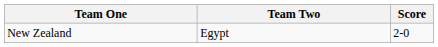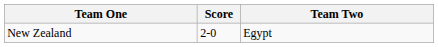 <table class="wikitable">
 <tr>
 <th width=250>Team One</th>
+<th width=50>Score</th>
 <th width=250>Team Two</th>
-<th width=50>Score</th>
 </tr>
 <tr>
 <td> New Zealand</td>
+<td>2-0</td>
 <td> Egypt</td>
-<td>2-0</td>
 </tr>
 </table>
